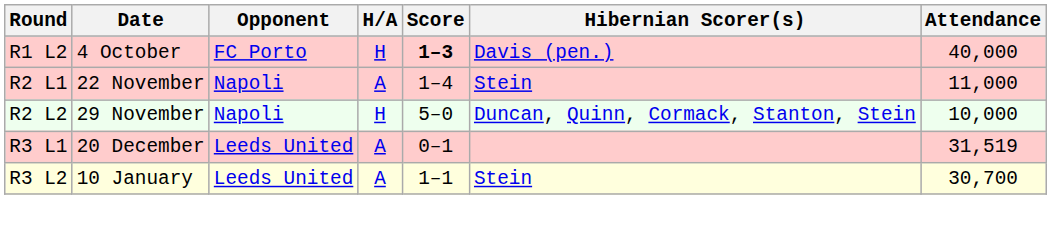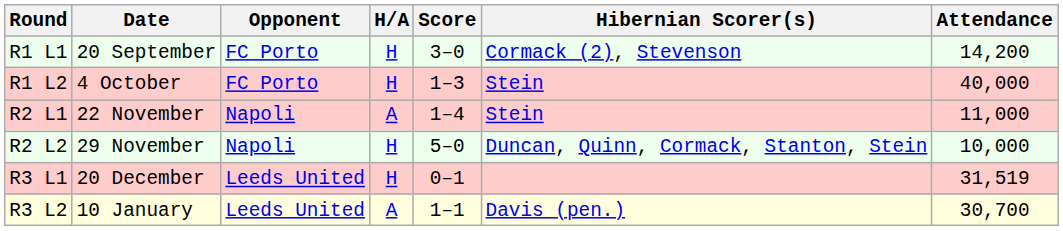 <table class="wikitable" style="text-align:center">
 <tr>
 <th>Round</th>
 <th>Date</th>
 <th>Opponent</th>
 <th>H/A</th>
 <th>Score</th>
 <th>Hibernian Scorer(s)</th>
 <th>Attendance</th>
 </tr>
+<tr bgcolor=#EEFFEE>
+<td>R1 L1</td>
+<td align=left>20 September</td>
+<td align=left> <a href='#'>FC Porto</a></td>
+<td><a href='#'>H</a></td>
+<td>3–0</td>
+<td align=left><a href='#'>Cormack (2)</a>, <a href='#'>Stevenson</a></td>
+<td>14,200</td>
+</tr>
 <tr bgcolor=#FFCCCC>
 <td>R1 L2</td>
 <td align=left>4 October</td>
 <td align=left> <a href='#'>FC Porto</a></td>
 <td><a href='#'>H</a></td>
-<td><strong>1–3</strong></td>
-<td align=left><a href='#'>Davis (pen.)</a></td>
+<td>1–3</td>
+<td align=left><a href='#'>Stein</a></td>
 <td>40,000</td>
 </tr>
 <tr bgcolor=#FFCCCC>
 <td>R2 L1</td>
 <td align=left>22 November</td>
 <td align=left> <a href='#'>Napoli</a></td>
 <td><a href='#'>A</a></td>
 <td>1–4</td>
 <td align=left><a href='#'>Stein</a></td>
 <td>11,000</td>
 </tr>
 <tr bgcolor=#EEFFEE>
 <td>R2 L2</td>
 <td align=left>29 November</td>
 <td align=left> <a href='#'>Napoli</a></td>
 <td><a href='#'>H</a></td>
 <td>5–0</td>
 <td align=left><a href='#'>Duncan</a>, <a href='#'>Quinn</a>, <a href='#'>Cormack</a>, <a href='#'>Stanton</a>, <a href='#'>Stein</a></td>
 <td>10,000</td>
 </tr>
 <tr bgcolor=#FFCCCC>
 <td>R3 L1</td>
 <td align=left>20 December</td>
 <td align=left> <a href='#'>Leeds United</a></td>
-<td><a href='#'>A</a></td>
+<td><a href='#'>H</a></td>
 <td>0–1</td>
 <td align=left></td>
 <td>31,519</td>
 </tr>
 <tr bgcolor=#FFFFDD>
 <td>R3 L2</td>
 <td align=left>10 January</td>
 <td align=left> <a href='#'>Leeds United</a></td>
 <td><a href='#'>A</a></td>
 <td>1–1</td>
-<td align=left><a href='#'>Stein</a></td>
+<td align=left><a href='#'>Davis (pen.)</a></td>
 <td>30,700</td>
 </tr>
 </table>
